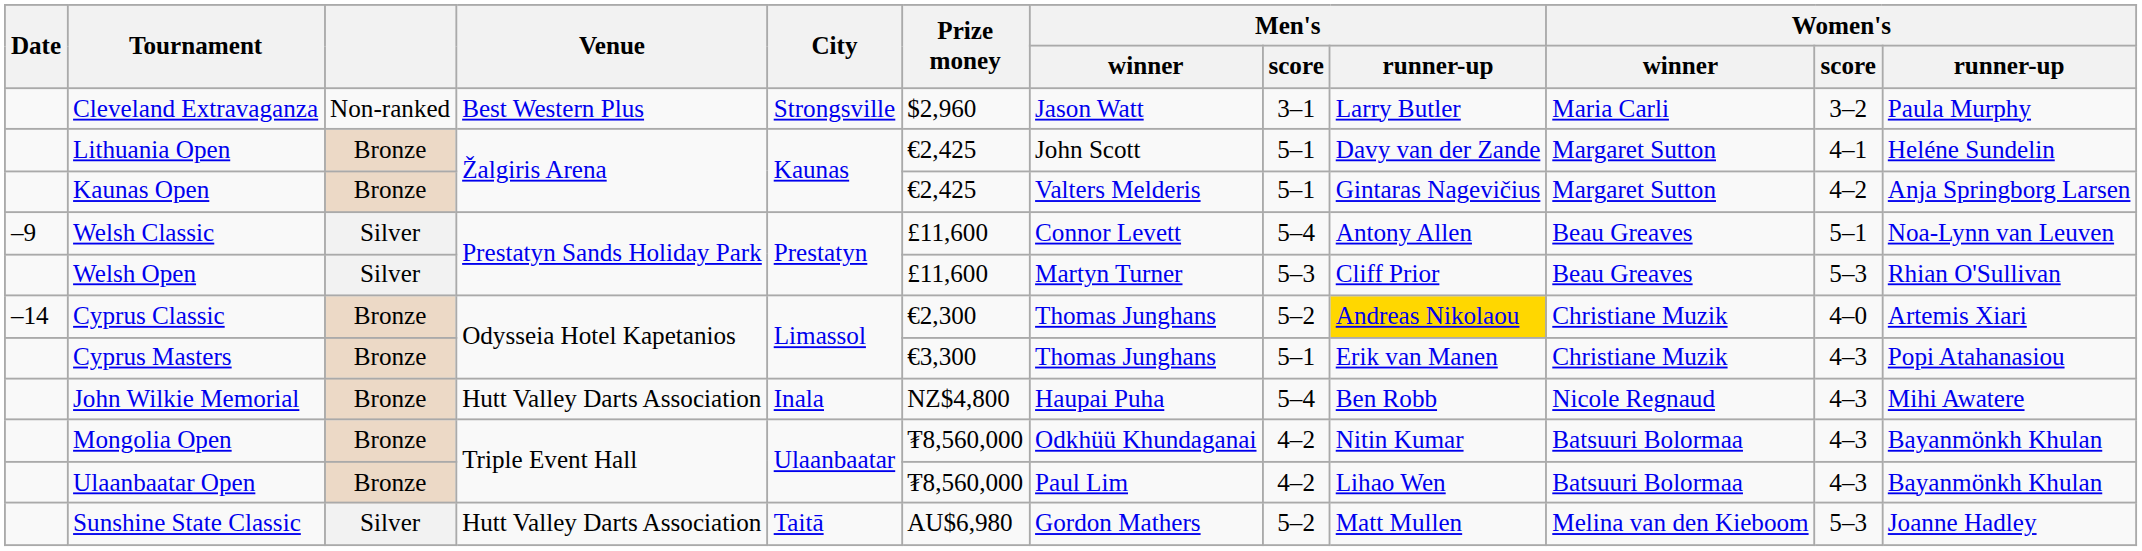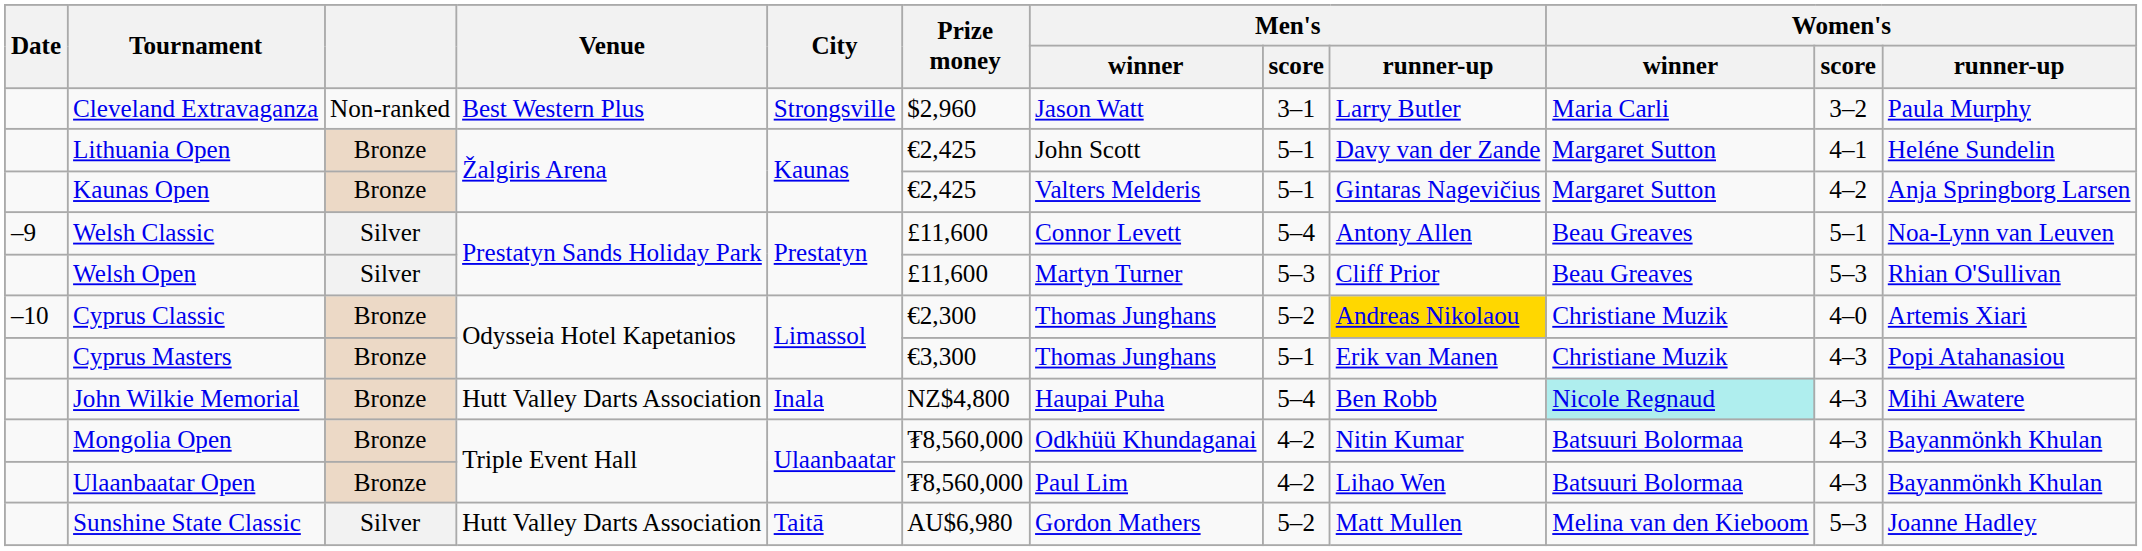 <table class="wikitable sortable" style="font-size: 85%">
 <tr>
 <th rowspan="2">Date</th>
 <th rowspan="2">Tournament</th>
 <th rowspan="2"></th>
 <th rowspan="2">Venue</th>
 <th rowspan="2">City</th>
 <th rowspan="2" class=unsortable>Prize<br>money</th>
 <th colspan="3">Men's</th>
 <th colspan="3">Women's</th>
 </tr>
 <tr>
 <th>winner</th>
 <th class=unsortable>score</th>
 <th>runner-up</th>
 <th>winner</th>
 <th class=unsortable>score</th>
 <th>runner-up</th>
 </tr>
 <tr>
 <td></td>
 <td><a href='#'>Cleveland Extravaganza</a></td>
 <td align="center">Non-ranked</td>
 <td><a href='#'>Best Western Plus</a></td>
 <td> <a href='#'>Strongsville</a></td>
 <td>$2,960</td>
 <td> <a href='#'>Jason Watt</a></td>
 <td align="center">3–1</td>
 <td> <a href='#'>Larry Butler</a></td>
 <td> <a href='#'>Maria Carli</a></td>
 <td align="center">3–2</td>
 <td> <a href='#'>Paula Murphy</a></td>
 </tr>
 <tr>
 <td></td>
 <td><a href='#'>Lithuania Open</a></td>
 <td bgcolor="ecd9c6" align="center">Bronze</td>
 <td rowspan=2><a href='#'>Žalgiris Arena</a></td>
 <td rowspan=2> <a href='#'>Kaunas</a></td>
 <td>€2,425</td>
 <td> John Scott</td>
 <td align="center">5–1</td>
 <td> <a href='#'>Davy van der Zande</a></td>
 <td> <a href='#'>Margaret Sutton</a></td>
 <td align="center">4–1</td>
 <td> <a href='#'>Heléne Sundelin</a></td>
 </tr>
 <tr>
 <td></td>
 <td><a href='#'>Kaunas Open</a></td>
 <td bgcolor="ecd9c6" align="center">Bronze</td>
 <td>€2,425</td>
 <td> <a href='#'>Valters Melderis</a></td>
 <td align="center">5–1</td>
 <td> <a href='#'>Gintaras Nagevičius</a></td>
 <td> <a href='#'>Margaret Sutton</a></td>
 <td align="center">4–2</td>
 <td> <a href='#'>Anja Springborg Larsen</a></td>
 </tr>
 <tr>
 <td>–9</td>
 <td><a href='#'>Welsh Classic</a></td>
 <td bgcolor="f2f2f2" align="center">Silver</td>
 <td rowspan=2><a href='#'>Prestatyn Sands Holiday Park</a></td>
 <td rowspan=2> <a href='#'>Prestatyn</a></td>
 <td>£11,600</td>
 <td> <a href='#'>Connor Levett</a></td>
 <td align="center">5–4</td>
 <td> <a href='#'>Antony Allen</a></td>
 <td> <a href='#'>Beau Greaves</a></td>
 <td align="center">5–1</td>
 <td> <a href='#'>Noa-Lynn van Leuven</a></td>
 </tr>
 <tr>
 <td></td>
 <td><a href='#'>Welsh Open</a></td>
 <td bgcolor="f2f2f2" align="center">Silver</td>
 <td>£11,600</td>
 <td> <a href='#'>Martyn Turner</a></td>
 <td align="center">5–3</td>
 <td> <a href='#'>Cliff Prior</a></td>
 <td> <a href='#'>Beau Greaves</a></td>
 <td align="center">5–3</td>
 <td> <a href='#'>Rhian O'Sullivan</a></td>
 </tr>
 <tr>
-<td>–14</td>
+<td>–10</td>
 <td><a href='#'>Cyprus Classic</a></td>
 <td bgcolor="ecd9c6" align="center">Bronze</td>
 <td rowspan=2>Odysseia Hotel Kapetanios</td>
 <td rowspan=2> <a href='#'>Limassol</a></td>
 <td>€2,300</td>
 <td> <a href='#'>Thomas Junghans</a></td>
 <td align="center">5–2</td>
 <td style="background: gold;"> <a href='#'>Andreas Nikolaou</a></td>
 <td> <a href='#'>Christiane Muzik</a></td>
 <td align="center">4–0</td>
 <td> <a href='#'>Artemis Xiari</a></td>
 </tr>
 <tr>
 <td></td>
 <td><a href='#'>Cyprus Masters</a></td>
 <td bgcolor="ecd9c6" align="center">Bronze</td>
 <td>€3,300</td>
 <td> <a href='#'>Thomas Junghans</a></td>
 <td align="center">5–1</td>
 <td> <a href='#'>Erik van Manen</a></td>
 <td> <a href='#'>Christiane Muzik</a></td>
 <td align="center">4–3</td>
 <td> <a href='#'>Popi Atahanasiou</a></td>
 </tr>
 <tr>
 <td></td>
 <td><a href='#'>John Wilkie Memorial</a></td>
 <td bgcolor="ecd9c6" align="center">Bronze</td>
 <td>Hutt Valley Darts Association</td>
 <td> <a href='#'>Inala</a></td>
 <td>NZ$4,800</td>
 <td> <a href='#'>Haupai Puha</a></td>
 <td align="center">5–4</td>
 <td> <a href='#'>Ben Robb</a></td>
-<td> <a href='#'>Nicole Regnaud</a></td>
+<td style="background: paleturquoise;"> <a href='#'>Nicole Regnaud</a></td>
 <td align="center">4–3</td>
 <td> <a href='#'>Mihi Awatere</a></td>
 </tr>
 <tr>
 <td></td>
 <td><a href='#'>Mongolia Open</a></td>
 <td bgcolor="ecd9c6" align="center">Bronze</td>
 <td rowspan=2>Triple Event Hall</td>
 <td rowspan=2> <a href='#'>Ulaanbaatar</a></td>
 <td>₮8,560,000</td>
 <td> <a href='#'>Odkhüü Khundaganai</a></td>
 <td align="center">4–2</td>
 <td> <a href='#'>Nitin Kumar</a></td>
 <td> <a href='#'>Batsuuri Bolormaa</a></td>
 <td align="center">4–3</td>
 <td> <a href='#'>Bayanmönkh Khulan</a></td>
 </tr>
 <tr>
 <td></td>
 <td><a href='#'>Ulaanbaatar Open</a></td>
 <td bgcolor="ecd9c6" align="center">Bronze</td>
 <td>₮8,560,000</td>
 <td> <a href='#'>Paul Lim</a></td>
 <td align="center">4–2</td>
 <td> <a href='#'>Lihao Wen</a></td>
 <td> <a href='#'>Batsuuri Bolormaa</a></td>
 <td align="center">4–3</td>
 <td> <a href='#'>Bayanmönkh Khulan</a></td>
 </tr>
 <tr>
 <td></td>
 <td><a href='#'>Sunshine State Classic</a></td>
 <td bgcolor="f2f2f2" align="center">Silver</td>
 <td>Hutt Valley Darts Association</td>
 <td> <a href='#'>Taitā</a></td>
 <td>AU$6,980</td>
 <td> <a href='#'>Gordon Mathers</a></td>
 <td align="center">5–2</td>
 <td> <a href='#'>Matt Mullen</a></td>
 <td> <a href='#'>Melina van den Kieboom</a></td>
 <td align="center">5–3</td>
 <td> <a href='#'>Joanne Hadley</a></td>
 </tr>
 </table>
